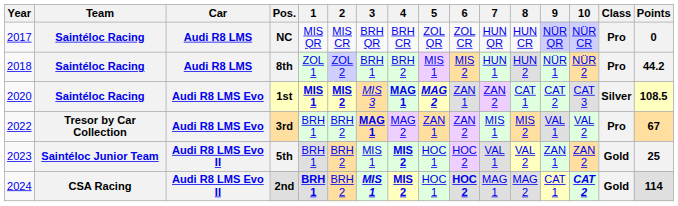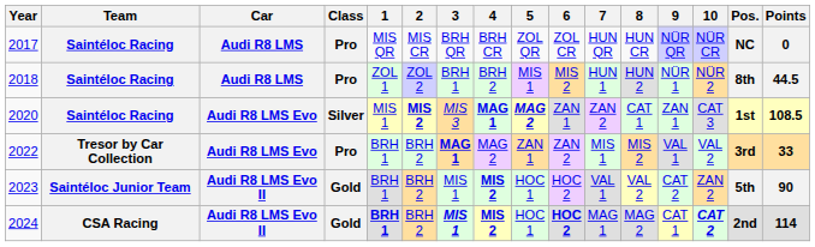 <table class="wikitable" border="1" style="text-align:center; font-size:90%;">
 <tr>
 <th>Year</th>
 <th>Team</th>
 <th>Car</th>
-<th>Pos.</th>
+<th>Class</th>
 <th>1</th>
 <th>2</th>
 <th>3</th>
 <th>4</th>
 <th>5</th>
 <th>6</th>
 <th>7</th>
 <th>8</th>
 <th>9</th>
 <th>10</th>
-<th>Class</th>
+<th>Pos.</th>
 <th>Points</th>
 </tr>
 <tr>
 <td><a href='#'>2017</a></td>
 <th><a href='#'>Saintéloc Racing</a></th>
 <th><a href='#'>Audi R8 LMS</a></th>
-<th>NC</th>
+<th>Pro</th>
 <td><a href='#'>MIS<br>QR</a></td>
 <td><a href='#'>MIS<br>CR</a></td>
 <td><a href='#'>BRH<br>QR</a></td>
 <td><a href='#'>BRH<br>CR</a></td>
 <td><a href='#'>ZOL<br>QR</a></td>
 <td><a href='#'>ZOL<br>CR</a></td>
 <td><a href='#'>HUN<br>QR</a></td>
 <td><a href='#'>HUN<br>CR</a></td>
 <td style="background:#CFCFFF;"><a href='#'>NÜR<br>QR</a><br></td>
 <td style="background:#CFCFFF;"><a href='#'>NÜR<br>CR</a><br></td>
-<th>Pro</th>
+<th>NC</th>
 <th>0</th>
 </tr>
 <tr>
 <td><a href='#'>2018</a></td>
 <th><a href='#'>Saintéloc Racing</a></th>
 <th><a href='#'>Audi R8 LMS</a></th>
-<th>8th</th>
+<th>Pro</th>
 <td style="background:#dfffdf;"><a href='#'>ZOL<br>1</a><br></td>
 <td style="background:#cfcfff;"><a href='#'>ZOL<br>2</a><br></td>
 <td style="background:#dfffdf;"><a href='#'>BRH<br>1</a><br></td>
 <td style="background:#dfffdf;"><a href='#'>BRH<br>2</a><br></td>
 <td style="background:#efcfff;"><a href='#'>MIS<br>1</a><br></td>
 <td style="background:#ffdf9f;"><a href='#'>MIS<br>2</a><br></td>
 <td style="background:#dfffdf;"><a href='#'>HUN<br>1</a><br></td>
 <td style="background:#dfdfdf;"><a href='#'>HUN<br>2</a><br></td>
 <td style="background:#dfffdf;"><a href='#'>NÜR<br>1</a><br></td>
 <td style="background:#ffdf9f;"><a href='#'>NÜR<br>2</a><br></td>
-<th>Pro</th>
-<th>44.2</th>
+<th>8th</th>
+<th>44.5</th>
 </tr>
 <tr>
 <td><a href='#'>2020</a></td>
 <th><a href='#'>Saintéloc Racing</a></th>
 <th><a href='#'>Audi R8 LMS Evo</a></th>
-<th style="background:#FFFFBF;">1st</th>
-<td style="background:#ffffbf;"><strong><a href='#'>MIS<br>1</a><br></strong></td>
+<th>Silver</th>
+<td style="background:#ffffbf;"><a href='#'>MIS<br>1</a><br></td>
 <td style="background:#ffffbf;"><strong><a href='#'>MIS<br>2</a></strong><br></td>
 <td style="background:#ffdf9f;"><em><a href='#'>MIS<br>3</a></em><br></td>
 <td style="background:#dfffdf;"><strong><a href='#'>MAG<br>1</a></strong><br></td>
 <td style="background:#ffffbf;"><strong><em><a href='#'>MAG<br>2</a></em></strong><br></td>
 <td style="background:#dfdfdf;"><a href='#'>ZAN<br>1</a><br></td>
 <td style="background:#efcfff;"><a href='#'>ZAN<br>2</a><br></td>
 <td style="background:#dfffdf;"><a href='#'>CAT<br>1</a><br></td>
-<td style="background:#dfffdf;"><a href='#'>CAT<br>2</a><br></td>
+<td style="background:#DFFFDF;"><a href='#'>ZAN<br>1</a><br></td>
 <td style="background:#dfdfdf;"><a href='#'>CAT<br>3</a><br></td>
-<th>Silver</th>
+<th style="background:#FFFFBF;">1st</th>
 <th style="background:#FFFFBF;">108.5</th>
 </tr>
 <tr>
 <td><a href='#'>2022</a></td>
 <th>Tresor by Car Collection</th>
 <th><a href='#'>Audi R8 LMS Evo</a></th>
-<th style="background:#FFDF9F;">3rd</th>
+<th>Pro</th>
 <td style="background:#dfffdf;"><a href='#'>BRH<br>1</a><br></td>
 <td style="background:#dfffdf;"><a href='#'>BRH<br>2</a><br></td>
 <td style="background:#ffdf9f;"><strong><a href='#'>MAG<br>1</a></strong><br></td>
 <td style="background:#efcfff;"><a href='#'>MAG<br>2</a><br></td>
 <td style="background:#ffdf9f;"><a href='#'>ZAN<br>1</a><br></td>
 <td style="background:#efcfff;"><a href='#'>ZAN<br>2</a><br></td>
 <td style="background:#dfffdf;"><a href='#'>MIS<br>1</a><br></td>
 <td style="background:#ffdf9f;"><a href='#'>MIS<br>2</a><br></td>
 <td style="background:#dfdfdf;"><a href='#'>VAL<br>1</a><br></td>
 <td style="background:#dfffdf;"><a href='#'>VAL<br>2</a><br></td>
-<th>Pro</th>
-<th style="background:#FFDF9F;">67</th>
+<th style="background:#FFDF9F;">3rd</th>
+<th style="background:#FFDF9F;">33</th>
 </tr>
 <tr>
 <td><a href='#'>2023</a></td>
 <th><a href='#'>Saintéloc Junior Team</a></th>
 <th><a href='#'>Audi R8 LMS Evo II</a></th>
-<th>5th</th>
+<th>Gold</th>
 <td style="background:#DFDFDF;"><a href='#'>BRH<br>1</a><br></td>
 <td style="background:#FFDF9F;"><a href='#'>BRH<br>2</a><br></td>
 <td style="background:#DFFFDF;"><a href='#'>MIS<br>1</a><br></td>
 <td style="background:#DFFFDF;"><strong><a href='#'>MIS<br>2</a></strong><br></td>
 <td style="background:#DFFFDF;"><a href='#'>HOC<br>1</a><br></td>
 <td style="background:#EFCFFF;"><a href='#'>HOC<br>2</a><br></td>
 <td style="background:#DFDFDF;"><a href='#'>VAL<br>1</a><br></td>
 <td style="background:#FFFFBF;"><a href='#'>VAL<br>2</a><br></td>
-<td style="background:#DFFFDF;"><a href='#'>ZAN<br>1</a><br></td>
+<td style="background:#dfffdf;"><a href='#'>CAT<br>2</a><br></td>
 <td style="background:#FFDF9F;"><a href='#'>ZAN<br>2</a><br></td>
-<th>Gold</th>
-<th>25</th>
+<th>5th</th>
+<th>90</th>
 </tr>
 <tr>
 <td><a href='#'>2024</a></td>
 <th>CSA Racing</th>
 <th><a href='#'>Audi R8 LMS Evo II</a></th>
-<th style="background:#DFDFDF;">2nd</th>
+<th>Gold</th>
 <td style="background:#DFDFDF;"><strong><a href='#'>BRH<br>1</a></strong><br></td>
 <td style="background:#FFDF9F;"><a href='#'>BRH<br>2</a><br></td>
 <td style="background:#DFFFDF;"><strong><em><a href='#'>MIS<br>1</a></em></strong><br></td>
 <td style="background:#FFFFBF;"><strong><a href='#'>MIS<br>2</a></strong><br></td>
 <td style="background:#DFFFDF;"><a href='#'>HOC<br>1</a><br></td>
 <td style="background:#DFDFDF;"><strong><a href='#'>HOC<br>2</a><br></strong></td>
 <td style="background:#DFDFDF;"><a href='#'>MAG<br>1</a><br></td>
 <td style="background:#DFDFDF;"><a href='#'>MAG<br>2</a><br></td>
 <td style="background:#FFFFBF;"><a href='#'>CAT<br>1</a><br></td>
 <td style="background:#DFFFDF;"><strong><em><a href='#'>CAT<br>2</a></em></strong><br></td>
-<th>Gold</th>
+<th style="background:#DFDFDF;">2nd</th>
 <th style="background:#DFDFDF;">114</th>
 </tr>
 </table>
